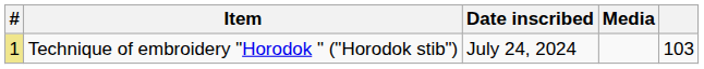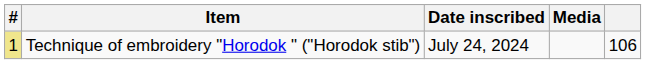 <table class="wikitable">
 <tr>
 <th>#</th>
 <th>Item</th>
 <th>Date inscribed</th>
 <th>Media</th>
 <th></th>
 </tr>
 <tr>
 <td style="background: khaki;">1</td>
 <td>Technique of embroidery "<a href='#'>Horodok</a> " ("Horodok stib")</td>
 <td>July 24, 2024</td>
 <td></td>
-<td>103</td>
+<td>106</td>
 </tr>
 </table>
